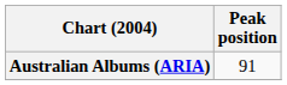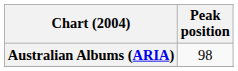 <table class="wikitable sortable plainrowheaders" style="text-align:center">
 <tr>
 <th scope="col">Chart (2004)</th>
 <th scope="col">Peak<br>position</th>
 </tr>
 <tr>
 <th scope="row">Australian Albums (<a href='#'>ARIA</a>)</th>
-<td>91</td>
+<td>98</td>
 </tr>
 <tr>
 </tr>
 </table>
